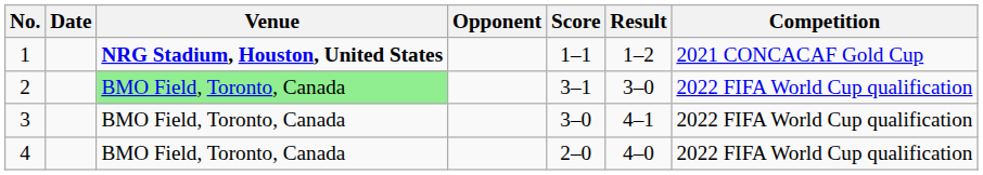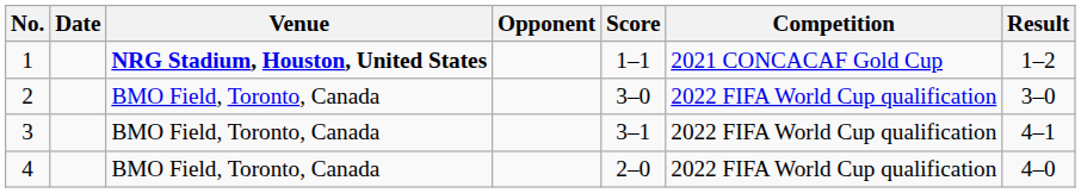 <table class="wikitable sortable">
 <tr>
 <th scope="col">No.</th>
 <th scope="col">Date</th>
 <th scope="col">Venue</th>
 <th scope="col">Opponent</th>
 <th scope="col">Score</th>
+<th scope="col">Competition</th>
 <th scope="col">Result</th>
-<th scope="col">Competition</th>
 </tr>
 <tr>
 <td align="center">1</td>
 <td></td>
 <td><strong><a href='#'>NRG Stadium</a>, <a href='#'>Houston</a>, United States</strong></td>
 <td></td>
 <td align="center">1–1</td>
+<td><a href='#'>2021 CONCACAF Gold Cup</a></td>
 <td align="center">1–2</td>
-<td><a href='#'>2021 CONCACAF Gold Cup</a></td>
 </tr>
 <tr>
 <td align="center">2</td>
 <td></td>
-<td style="background: lightgreen;"><a href='#'>BMO Field</a>, <a href='#'>Toronto</a>, Canada</td>
+<td><a href='#'>BMO Field</a>, <a href='#'>Toronto</a>, Canada</td>
 <td></td>
-<td align="center">3–1</td>
 <td align="center">3–0</td>
 <td><a href='#'>2022 FIFA World Cup qualification</a></td>
+<td align="center">3–0</td>
 </tr>
 <tr>
 <td align="center">3</td>
 <td></td>
 <td>BMO Field, Toronto, Canada</td>
 <td></td>
-<td align="center">3–0</td>
+<td align="center">3–1</td>
+<td>2022 FIFA World Cup qualification</td>
 <td align="center">4–1</td>
-<td>2022 FIFA World Cup qualification</td>
 </tr>
 <tr>
 <td align="center">4</td>
 <td></td>
 <td>BMO Field, Toronto, Canada</td>
 <td></td>
 <td align="center">2–0</td>
+<td>2022 FIFA World Cup qualification</td>
 <td align="center">4–0</td>
-<td>2022 FIFA World Cup qualification</td>
 </tr>
 </table>
